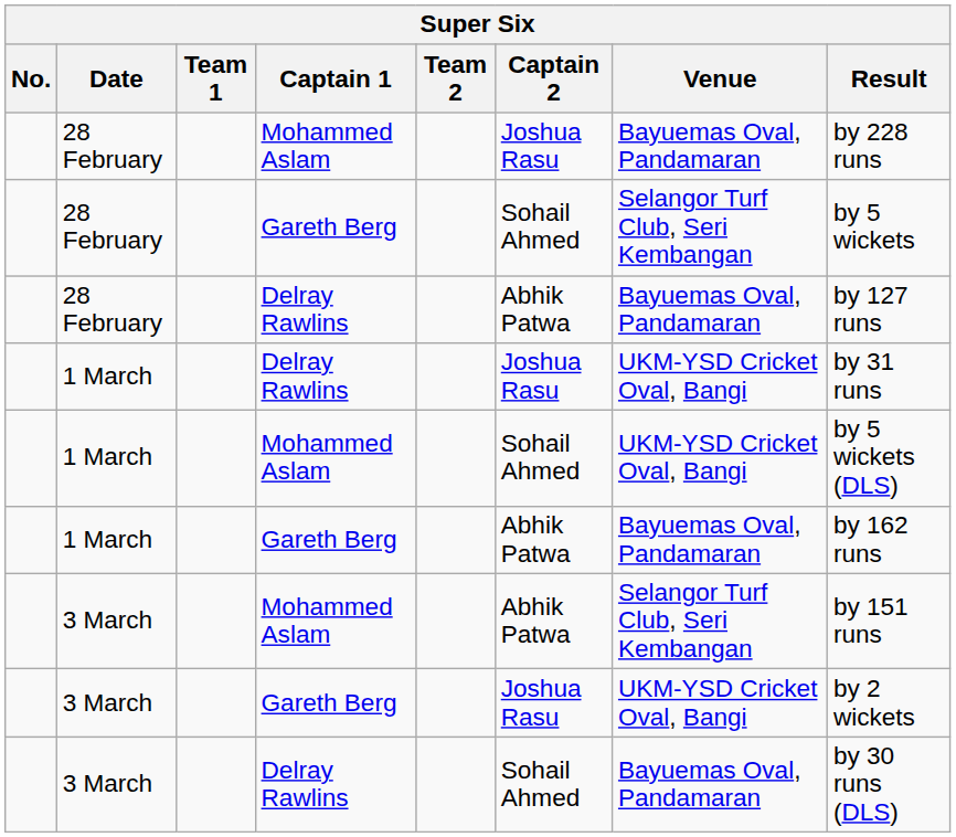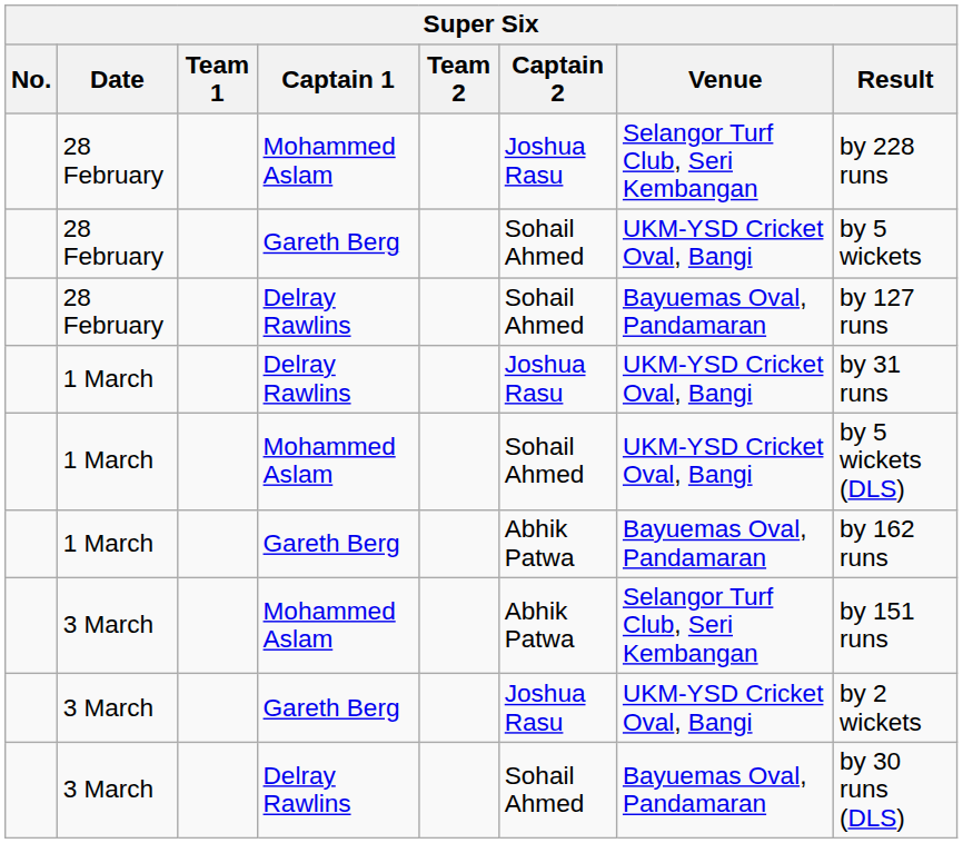 <table class="wikitable">
 <tr>
 <th colspan="9">Super Six</th>
 </tr>
 <tr>
 <th>No.</th>
 <th>Date</th>
 <th>Team 1</th>
 <th>Captain 1</th>
 <th>Team 2</th>
 <th>Captain 2</th>
 <th>Venue</th>
 <th>Result</th>
 </tr>
 <tr>
 <td></td>
 <td>28 February</td>
 <td></td>
 <td><a href='#'>Mohammed Aslam</a></td>
 <td></td>
 <td><a href='#'>Joshua Rasu</a></td>
-<td><a href='#'>Bayuemas Oval</a>, <a href='#'>Pandamaran</a></td>
+<td><a href='#'>Selangor Turf Club</a>, <a href='#'>Seri Kembangan</a></td>
 <td> by 228 runs</td>
 </tr>
 <tr>
 <td></td>
 <td>28 February</td>
 <td></td>
 <td><a href='#'>Gareth Berg</a></td>
 <td></td>
 <td>Sohail Ahmed</td>
-<td><a href='#'>Selangor Turf Club</a>, <a href='#'>Seri Kembangan</a></td>
+<td><a href='#'>UKM-YSD Cricket Oval</a>, <a href='#'>Bangi</a></td>
 <td> by 5 wickets</td>
 </tr>
 <tr>
 <td></td>
 <td>28 February</td>
 <td></td>
 <td><a href='#'>Delray Rawlins</a></td>
 <td></td>
-<td>Abhik Patwa</td>
+<td>Sohail Ahmed</td>
 <td><a href='#'>Bayuemas Oval</a>, <a href='#'>Pandamaran</a></td>
 <td> by 127 runs</td>
 </tr>
 <tr>
 <td></td>
 <td>1 March</td>
 <td></td>
 <td><a href='#'>Delray Rawlins</a></td>
 <td></td>
 <td><a href='#'>Joshua Rasu</a></td>
 <td><a href='#'>UKM-YSD Cricket Oval</a>, <a href='#'>Bangi</a></td>
 <td> by 31 runs</td>
 </tr>
 <tr>
 <td></td>
 <td>1 March</td>
 <td></td>
 <td><a href='#'>Mohammed Aslam</a></td>
 <td></td>
 <td>Sohail Ahmed</td>
 <td><a href='#'>UKM-YSD Cricket Oval</a>, <a href='#'>Bangi</a></td>
 <td> by 5 wickets (<a href='#'>DLS</a>)</td>
 </tr>
 <tr>
 <td></td>
 <td>1 March</td>
 <td></td>
 <td><a href='#'>Gareth Berg</a></td>
 <td></td>
 <td>Abhik Patwa</td>
 <td><a href='#'>Bayuemas Oval</a>, <a href='#'>Pandamaran</a></td>
 <td> by 162 runs</td>
 </tr>
 <tr>
 <td></td>
 <td>3 March</td>
 <td></td>
 <td><a href='#'>Mohammed Aslam</a></td>
 <td></td>
 <td>Abhik Patwa</td>
 <td><a href='#'>Selangor Turf Club</a>, <a href='#'>Seri Kembangan</a></td>
 <td> by 151 runs</td>
 </tr>
 <tr>
 <td></td>
 <td>3 March</td>
 <td></td>
 <td><a href='#'>Gareth Berg</a></td>
 <td></td>
 <td><a href='#'>Joshua Rasu</a></td>
 <td><a href='#'>UKM-YSD Cricket Oval</a>, <a href='#'>Bangi</a></td>
 <td> by 2 wickets</td>
 </tr>
 <tr>
 <td></td>
 <td>3 March</td>
 <td></td>
 <td><a href='#'>Delray Rawlins</a></td>
 <td></td>
 <td>Sohail Ahmed</td>
 <td><a href='#'>Bayuemas Oval</a>, <a href='#'>Pandamaran</a></td>
 <td> by 30 runs (<a href='#'>DLS</a>)</td>
 </tr>
 </table>
